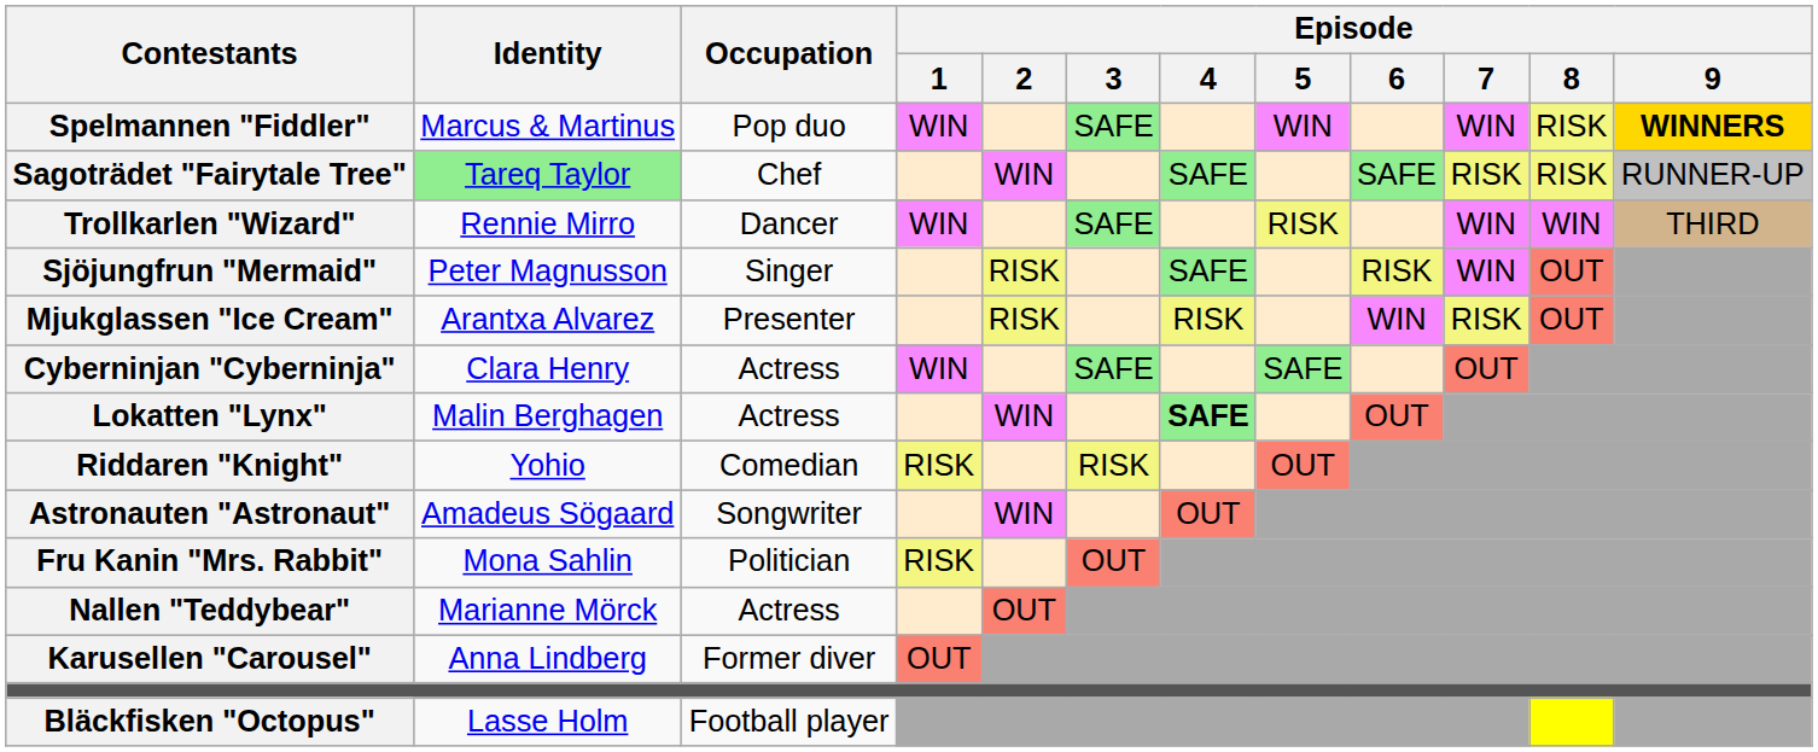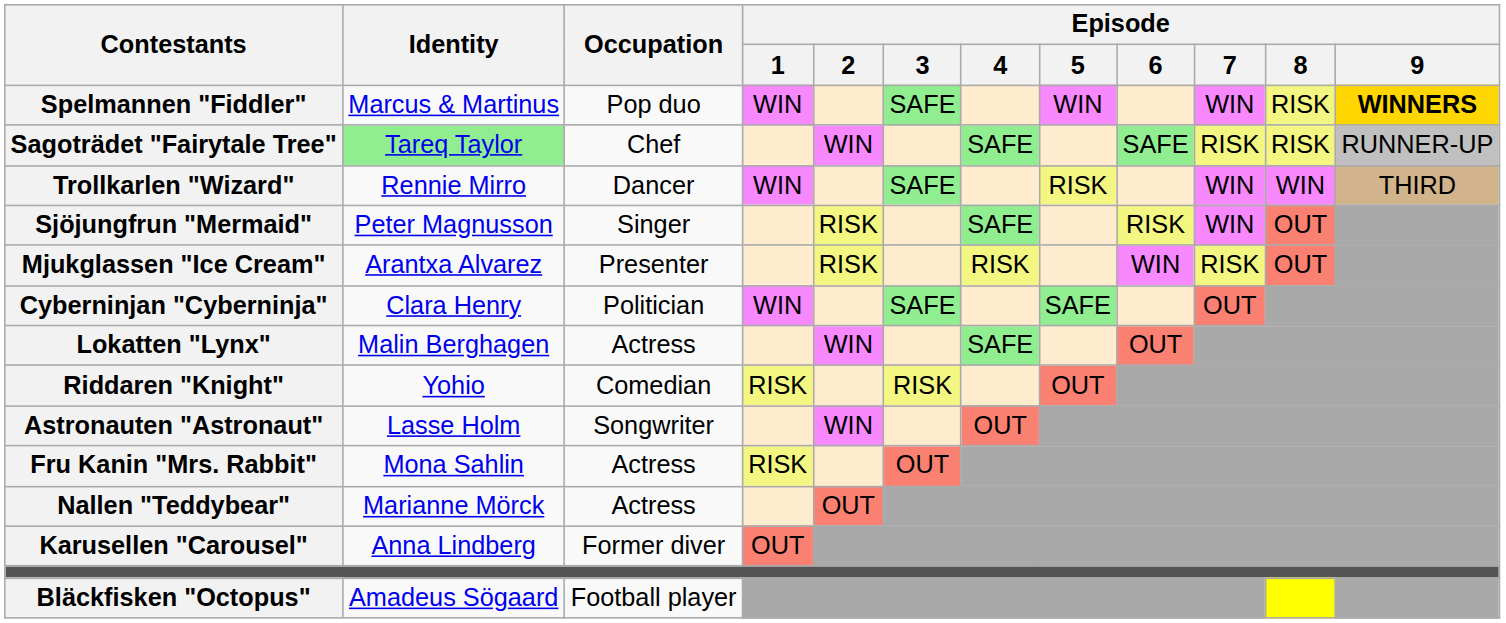 <table class="wikitable plainrowheaders" style="text-align: center;">
 <tr>
 <th rowspan="2">Contestants</th>
 <th rowspan="2">Identity</th>
 <th rowspan="2">Occupation</th>
 <th colspan="9">Episode</th>
 </tr>
 <tr>
 <th textalign=center>1</th>
 <th textalign=center>2</th>
 <th textalign=center>3</th>
 <th textalign=center>4</th>
 <th textalign=center>5</th>
 <th textalign=center>6</th>
 <th textalign=center>7</th>
 <th textalign=center>8</th>
 <th textalign=center>9</th>
 </tr>
 <tr>
 <th>Spelmannen "Fiddler"</th>
 <td><a href='#'>Marcus & Martinus</a></td>
 <td>Pop duo</td>
 <td bgcolor=#F888FD>WIN</td>
 <td bgcolor=#FFEBCD></td>
 <td bgcolor=lightgreen>SAFE</td>
 <td bgcolor=#FFEBCD></td>
 <td bgcolor=#F888FD>WIN</td>
 <td bgcolor=#FFEBCD></td>
 <td bgcolor=#F888FD>WIN</td>
 <td bgcolor=#F3F781>RISK</td>
 <td bgcolor=gold><strong>WINNERS</strong></td>
 </tr>
 <tr>
 <th>Sagoträdet "Fairytale Tree"</th>
 <td style="background: lightgreen;"><a href='#'>Tareq Taylor</a></td>
 <td>Chef</td>
 <td bgcolor=#FFEBCD></td>
 <td bgcolor=#F888FD>WIN</td>
 <td bgcolor=#FFEBCD></td>
 <td bgcolor=lightgreen>SAFE</td>
 <td bgcolor=#FFEBCD></td>
 <td bgcolor=lightgreen>SAFE</td>
 <td bgcolor=#F3F781>RISK</td>
 <td bgcolor=#F3F781>RISK</td>
 <td bgcolor=silver>RUNNER-UP</td>
 </tr>
 <tr>
 <th>Trollkarlen "Wizard"</th>
 <td><a href='#'>Rennie Mirro</a></td>
 <td>Dancer</td>
 <td bgcolor=#F888FD>WIN</td>
 <td bgcolor=#FFEBCD></td>
 <td bgcolor=lightgreen>SAFE</td>
 <td bgcolor=#FFEBCD></td>
 <td bgcolor=#F3F781>RISK</td>
 <td bgcolor=#FFEBCD></td>
 <td bgcolor=#F888FD>WIN</td>
 <td bgcolor=#F888FD>WIN</td>
 <td bgcolor=tan>THIRD</td>
 </tr>
 <tr>
 <th>Sjöjungfrun "Mermaid"</th>
 <td><a href='#'>Peter Magnusson</a></td>
 <td>Singer</td>
 <td bgcolor=#FFEBCD></td>
 <td bgcolor=#F3F781>RISK</td>
 <td bgcolor=#FFEBCD></td>
 <td bgcolor=lightgreen>SAFE</td>
 <td bgcolor=#FFEBCD></td>
 <td bgcolor=#F3F781>RISK</td>
 <td bgcolor=#F888FD>WIN</td>
 <td bgcolor=salmon>OUT</td>
 <td bgcolor=darkgrey></td>
 </tr>
 <tr>
 <th>Mjukglassen "Ice Cream"</th>
 <td><a href='#'>Arantxa Alvarez</a></td>
 <td>Presenter</td>
 <td bgcolor=#FFEBCD></td>
 <td bgcolor=#F3F781>RISK</td>
 <td bgcolor=#FFEBCD></td>
 <td bgcolor=#F3F781>RISK</td>
 <td bgcolor=#FFEBCD></td>
 <td bgcolor=#F888FD>WIN</td>
 <td bgcolor=#F3F781>RISK</td>
 <td bgcolor=salmon>OUT</td>
 <td bgcolor=darkgrey></td>
 </tr>
 <tr>
 <th>Cyberninjan "Cyberninja"</th>
 <td><a href='#'>Clara Henry</a></td>
-<td>Actress</td>
+<td>Politician</td>
 <td bgcolor=#F888FD>WIN</td>
 <td bgcolor=#FFEBCD></td>
 <td bgcolor=lightgreen>SAFE</td>
 <td bgcolor=#FFEBCD></td>
 <td bgcolor=lightgreen>SAFE</td>
 <td bgcolor=#FFEBCD></td>
 <td bgcolor=salmon>OUT</td>
 <td colspan="2" bgcolor=darkgrey></td>
 </tr>
 <tr>
 <th>Lokatten "Lynx"</th>
 <td><a href='#'>Malin Berghagen</a></td>
 <td>Actress</td>
 <td bgcolor=#FFEBCD></td>
 <td bgcolor=#F888FD>WIN</td>
 <td bgcolor=#FFEBCD></td>
-<td bgcolor=lightgreen><strong>SAFE</strong></td>
+<td bgcolor=lightgreen>SAFE</td>
 <td bgcolor=#FFEBCD></td>
 <td bgcolor=salmon>OUT</td>
 <td colspan="3" bgcolor=darkgrey></td>
 </tr>
 <tr>
 <th>Riddaren "Knight"</th>
 <td><a href='#'>Yohio</a></td>
 <td>Comedian</td>
 <td bgcolor=#F3F781>RISK</td>
 <td bgcolor=#FFEBCD></td>
 <td bgcolor=#F3F781>RISK</td>
 <td bgcolor=#FFEBCD></td>
 <td bgcolor=salmon>OUT</td>
 <td colspan="4" bgcolor=darkgrey></td>
 </tr>
 <tr>
 <th>Astronauten "Astronaut"</th>
-<td><a href='#'>Amadeus Sögaard</a></td>
+<td><a href='#'>Lasse Holm</a></td>
 <td>Songwriter</td>
 <td bgcolor=#FFEBCD></td>
 <td bgcolor=#F888FD>WIN</td>
 <td bgcolor=#FFEBCD></td>
 <td bgcolor=salmon>OUT</td>
 <td colspan="5" bgcolor=darkgrey></td>
 </tr>
 <tr>
 <th>Fru Kanin "Mrs. Rabbit"</th>
 <td><a href='#'>Mona Sahlin</a></td>
-<td>Politician</td>
+<td>Actress</td>
 <td bgcolor=#F3F781>RISK</td>
 <td bgcolor=#FFEBCD></td>
 <td bgcolor=salmon>OUT</td>
 <td colspan="6" bgcolor=darkgrey></td>
 </tr>
 <tr>
 <th>Nallen "Teddybear"</th>
 <td><a href='#'>Marianne Mörck</a></td>
 <td>Actress</td>
 <td bgcolor=#FFEBCD></td>
 <td bgcolor=salmon>OUT</td>
 <td colspan="7" bgcolor=darkgrey></td>
 </tr>
 <tr>
 <th>Karusellen "Carousel"</th>
 <td><a href='#'>Anna Lindberg</a></td>
 <td>Former diver</td>
 <td bgcolor=salmon>OUT</td>
 <td colspan="8" bgcolor=darkgrey></td>
 </tr>
 <tr>
 <td colspan=12 style="background:#555555;"></td>
 </tr>
 <tr>
 <th>Bläckfisken "Octopus"</th>
-<td><a href='#'>Lasse Holm</a></td>
+<td><a href='#'>Amadeus Sögaard</a></td>
 <td>Football player</td>
 <td colspan="7" bgcolor="darkgrey"></td>
 <td bgcolor="yellow"></td>
 <td colspan="2" bgcolor=darkgray></td>
 </tr>
 </table>
